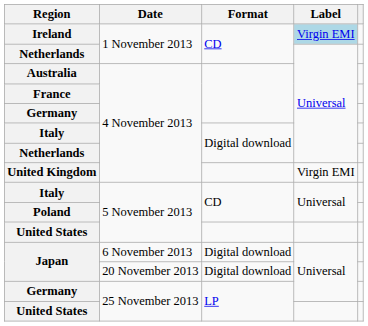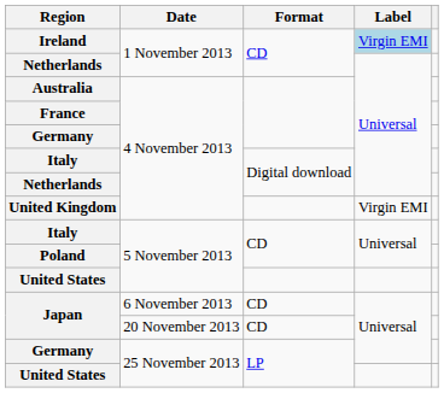 <table class="wikitable plainrowheaders">
 <tr>
 <th scope="col">Region</th>
 <th scope="col">Date</th>
 <th scope="col">Format</th>
 <th scope="col">Label</th>
 <th scope="col"></th>
 </tr>
 <tr>
 <th scope="row">Ireland</th>
 <td rowspan="2">1 November 2013</td>
 <td rowspan="2"><a href='#'>CD</a></td>
 <td style="background: lightblue;"><a href='#'>Virgin EMI</a></td>
 <td align="center"></td>
 </tr>
 <tr>
 <th scope="row">Netherlands</th>
 <td rowspan="6"><a href='#'>Universal</a></td>
 <td align="center"></td>
 </tr>
 <tr>
 <th scope="row">Australia</th>
 <td rowspan="6">4 November 2013</td>
 <td rowspan="3"></td>
 <td align="center"></td>
 </tr>
 <tr>
 <th scope="row">France</th>
 <td align="center"></td>
 </tr>
 <tr>
 <th scope="row">Germany</th>
 <td align="center"></td>
 </tr>
 <tr>
 <th scope="row">Italy</th>
 <td rowspan="2">Digital download</td>
 <td align="center"></td>
 </tr>
 <tr>
 <th scope="row">Netherlands</th>
 <td align="center"></td>
 </tr>
 <tr>
 <th scope="row">United Kingdom</th>
 <td></td>
 <td>Virgin EMI</td>
 <td align="center"></td>
 </tr>
 <tr>
 <th scope="row">Italy</th>
 <td rowspan="3">5 November 2013</td>
 <td rowspan="2">CD</td>
 <td rowspan="2">Universal</td>
 <td align="center"></td>
 </tr>
 <tr>
 <th scope="row">Poland</th>
 <td align="center"></td>
 </tr>
 <tr>
 <th scope="row">United States</th>
 <td></td>
 <td></td>
 <td align="center"></td>
 </tr>
 <tr>
 <th scope="row" rowspan="2">Japan</th>
 <td>6 November 2013</td>
-<td>Digital download</td>
+<td>CD</td>
 <td rowspan="3">Universal</td>
 <td align="center"></td>
 </tr>
 <tr>
 <td>20 November 2013</td>
-<td>Digital download</td>
+<td>CD</td>
 <td align="center"></td>
 </tr>
 <tr>
 <th scope="row">Germany</th>
 <td rowspan="2">25 November 2013</td>
 <td rowspan="2"><a href='#'>LP</a></td>
 <td align="center"></td>
 </tr>
 <tr>
 <th scope="row">United States</th>
 <td></td>
 <td align="center"></td>
 </tr>
 </table>
